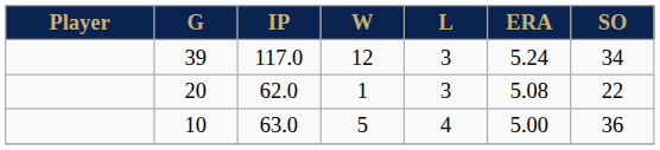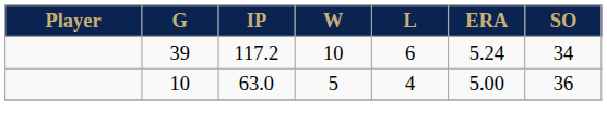 <table class="wikitable sortable">
 <tr>
 <th style="background:#0a2351;color:#c9b074;" width="16%">Player</th>
 <th style="background:#0a2351;color:#c9b074;" width="9%">G</th>
 <th style="background:#0a2351;color:#c9b074;" width="9%">IP</th>
 <th style="background:#0a2351;color:#c9b074;" width="9%">W</th>
 <th style="background:#0a2351;color:#c9b074;" width="9%">L</th>
 <th style="background:#0a2351;color:#c9b074;" width="9%">ERA</th>
 <th style="background:#0a2351;color:#c9b074;" width="9%">SO</th>
 </tr>
 <tr align="center">
 <td></td>
 <td>39</td>
-<td>117.0</td>
-<td>12</td>
-<td>3</td>
+<td>117.2</td>
+<td>10</td>
+<td>6</td>
 <td>5.24</td>
 <td>34</td>
-</tr>
-<tr align="center">
-<td></td>
-<td>20</td>
-<td>62.0</td>
-<td>1</td>
-<td>3</td>
-<td>5.08</td>
-<td>22</td>
 </tr>
 <tr align="center">
 <td></td>
 <td>10</td>
 <td>63.0</td>
 <td>5</td>
 <td>4</td>
 <td>5.00</td>
 <td>36</td>
 </tr>
 <tr align="center">
 </tr>
 </table>
